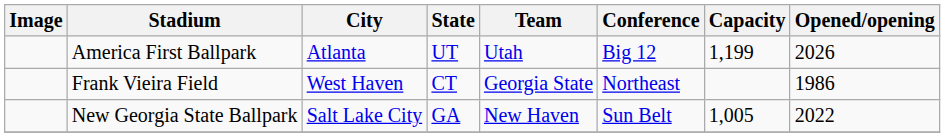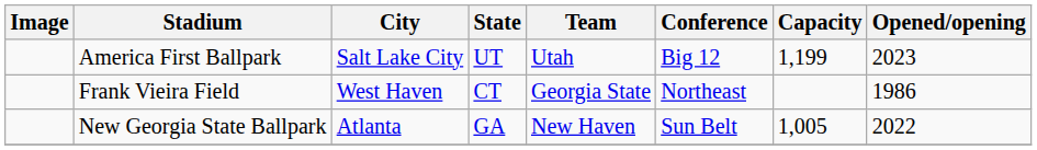 <table class="wikitable sortable">
 <tr>
 <th class=unsortable>Image</th>
 <th>Stadium</th>
 <th>City</th>
 <th>State</th>
 <th>Team</th>
 <th>Conference</th>
 <th>Capacity</th>
 <th>Opened/opening</th>
 </tr>
 <tr>
 <td></td>
 <td>America First Ballpark</td>
-<td><a href='#'>Atlanta</a></td>
+<td><a href='#'>Salt Lake City</a></td>
 <td><a href='#'>UT</a></td>
 <td><a href='#'>Utah</a></td>
 <td><a href='#'>Big 12</a></td>
 <td>1,199</td>
-<td>2026</td>
+<td>2023</td>
 </tr>
 <tr>
 <td></td>
 <td>Frank Vieira Field</td>
 <td><a href='#'>West Haven</a></td>
 <td><a href='#'>CT</a></td>
 <td><a href='#'>Georgia State</a></td>
 <td><a href='#'>Northeast</a></td>
 <td></td>
 <td>1986</td>
 </tr>
 <tr>
 <td></td>
 <td>New Georgia State Ballpark</td>
-<td><a href='#'>Salt Lake City</a></td>
+<td><a href='#'>Atlanta</a></td>
 <td><a href='#'>GA</a></td>
 <td><a href='#'>New Haven</a></td>
 <td><a href='#'>Sun Belt</a></td>
 <td>1,005</td>
 <td>2022</td>
 </tr>
 <tr>
 </tr>
 </table>
